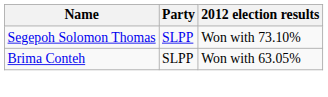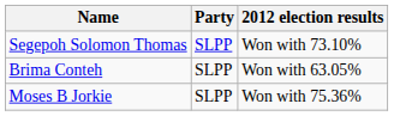 <table class="wikitable">
 <tr>
 <th>Name</th>
 <th>Party</th>
 <th>2012 election results</th>
 </tr>
 <tr>
 <td><a href='#'>Segepoh Solomon Thomas</a></td>
 <td><a href='#'>SLPP</a></td>
 <td>Won with 73.10%</td>
 </tr>
 <tr>
 <td><a href='#'>Brima Conteh</a></td>
 <td>SLPP</td>
 <td>Won with 63.05%</td>
 </tr>
+<tr>
+<td><a href='#'>Moses B Jorkie</a></td>
+<td>SLPP</td>
+<td>Won with 75.36%</td>
+</tr>
 </table>
